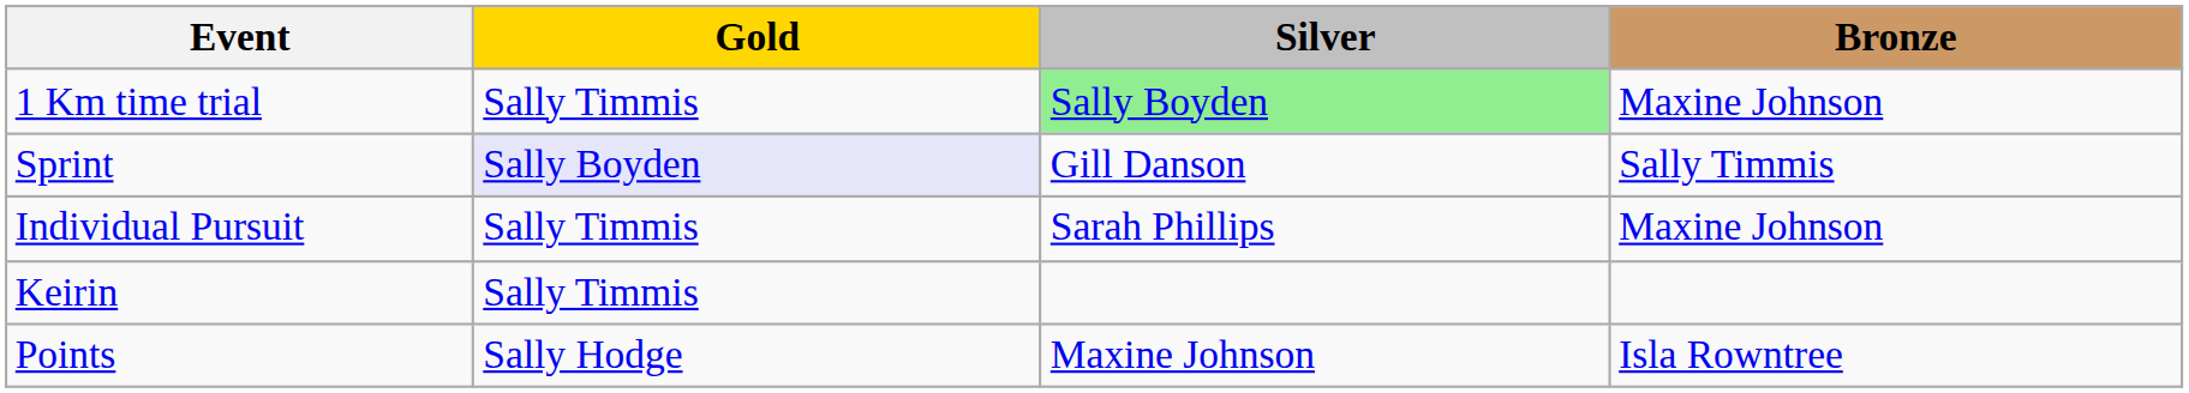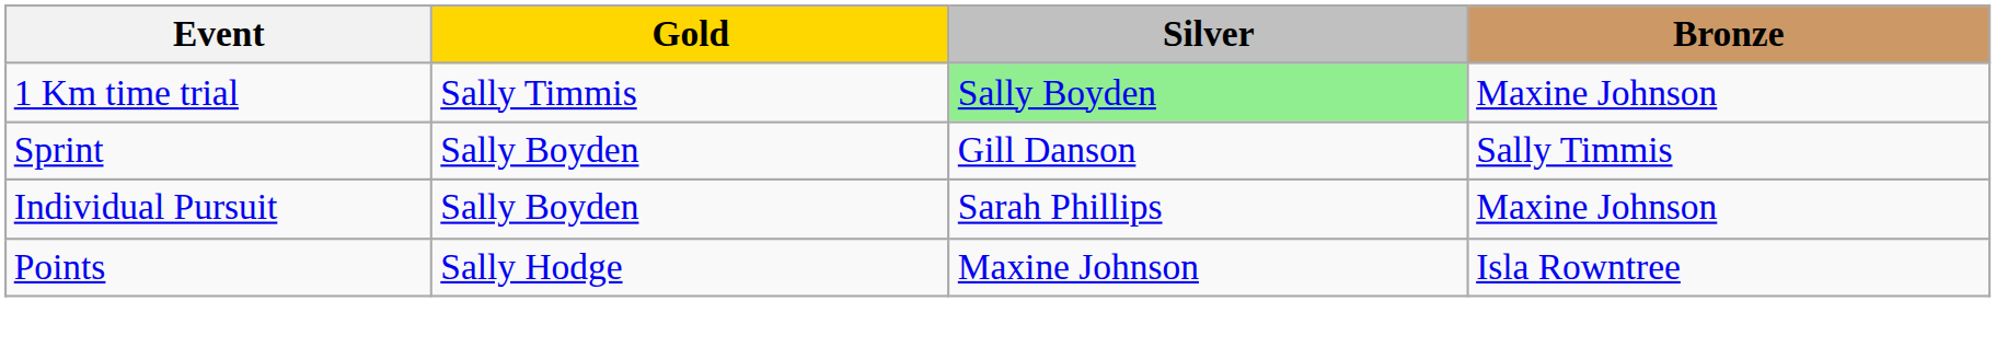 <table class="wikitable" style="font-size: 100%">
 <tr>
 <th width=200>Event</th>
 <th width=250 style="background-color: gold;">Gold</th>
 <th width=250 style="background-color: silver;">Silver</th>
 <th width=250 style="background-color: #cc9966;">Bronze</th>
 </tr>
 <tr>
 <td><a href='#'>1 Km time trial</a></td>
 <td><a href='#'>Sally Timmis</a></td>
 <td style="background: lightgreen;"><a href='#'>Sally Boyden</a></td>
 <td><a href='#'>Maxine Johnson</a></td>
 </tr>
 <tr>
 <td><a href='#'>Sprint</a></td>
-<td style="background: lavender;"><a href='#'>Sally Boyden</a></td>
+<td><a href='#'>Sally Boyden</a></td>
 <td><a href='#'>Gill Danson</a></td>
 <td><a href='#'>Sally Timmis</a></td>
 </tr>
 <tr>
 <td><a href='#'>Individual Pursuit</a></td>
-<td><a href='#'>Sally Timmis</a></td>
+<td><a href='#'>Sally Boyden</a></td>
 <td><a href='#'>Sarah Phillips</a></td>
 <td><a href='#'>Maxine Johnson</a></td>
-</tr>
-<tr>
-<td><a href='#'>Keirin</a></td>
-<td><a href='#'>Sally Timmis</a></td>
-<td></td>
-<td></td>
 </tr>
 <tr>
 <td><a href='#'>Points</a></td>
 <td><a href='#'>Sally Hodge</a></td>
 <td><a href='#'>Maxine Johnson</a></td>
 <td><a href='#'>Isla Rowntree</a></td>
 </tr>
 </table>
